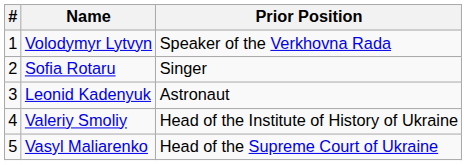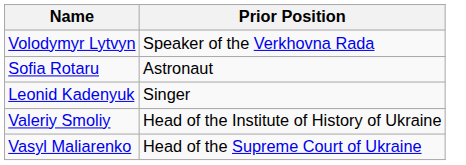 <table class=wikitable>
 <tr>
-<th>#</th>
 <th>Name</th>
 <th>Prior Position</th>
 </tr>
 <tr>
-<td>1</td>
 <td><a href='#'>Volodymyr Lytvyn</a></td>
 <td>Speaker of the <a href='#'>Verkhovna Rada</a></td>
 </tr>
 <tr>
-<td>2</td>
 <td><a href='#'>Sofia Rotaru</a></td>
+<td>Astronaut</td>
+</tr>
+<tr>
+<td><a href='#'>Leonid Kadenyuk</a></td>
 <td>Singer</td>
 </tr>
 <tr>
-<td>3</td>
-<td><a href='#'>Leonid Kadenyuk</a></td>
-<td>Astronaut</td>
-</tr>
-<tr>
-<td>4</td>
 <td><a href='#'>Valeriy Smoliy</a></td>
 <td>Head of the Institute of History of Ukraine</td>
 </tr>
 <tr>
-<td>5</td>
 <td><a href='#'>Vasyl Maliarenko</a></td>
 <td>Head of the <a href='#'>Supreme Court of Ukraine</a></td>
 </tr>
 </table>
